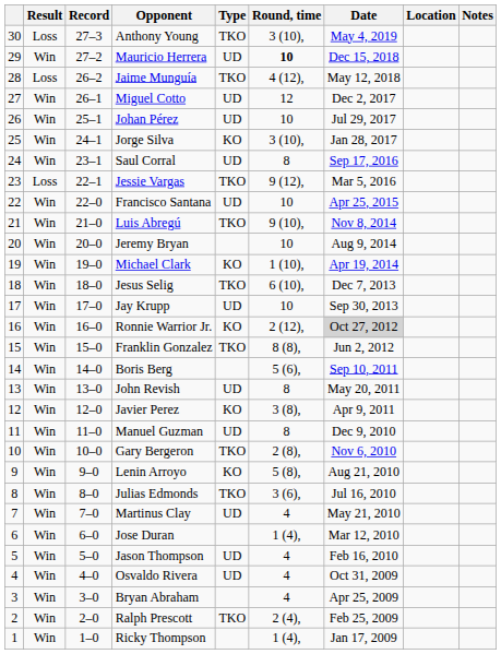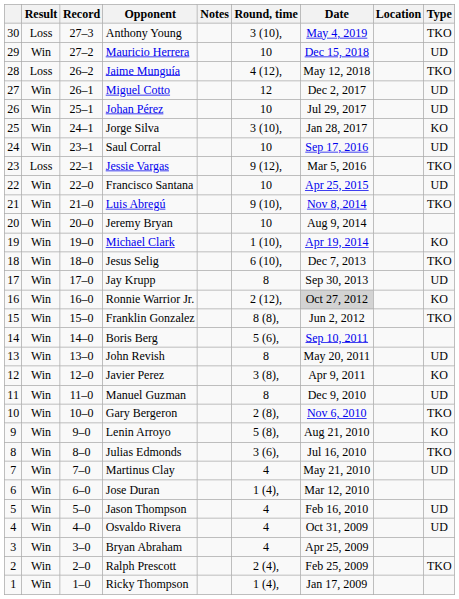 <table class="wikitable" style="text-align:center">
 <tr>
 <th></th>
 <th>Result</th>
 <th>Record</th>
 <th>Opponent</th>
-<th>Type</th>
+<th>Notes</th>
 <th>Round, time</th>
 <th>Date</th>
 <th>Location</th>
-<th>Notes</th>
+<th>Type</th>
 </tr>
 <tr>
 <td>30</td>
 <td>Loss</td>
 <td>27–3</td>
 <td style="text-align:left;">Anthony Young</td>
-<td>TKO</td>
+<td></td>
 <td>3 (10), </td>
 <td><a href='#'>May 4, 2019</a></td>
 <td style="text-align:left;"></td>
-<td></td>
+<td>TKO</td>
 </tr>
 <tr>
 <td>29</td>
 <td>Win</td>
 <td>27–2</td>
 <td style="text-align:left;"><a href='#'>Mauricio Herrera</a></td>
-<td>UD</td>
-<td><strong>10</strong></td>
+<td></td>
+<td>10</td>
 <td><a href='#'>Dec 15, 2018</a></td>
 <td style="text-align:left;"></td>
-<td></td>
+<td>UD</td>
 </tr>
 <tr>
 <td>28</td>
 <td>Loss</td>
 <td>26–2</td>
 <td style="text-align:left;"><a href='#'>Jaime Munguía</a></td>
-<td>TKO</td>
+<td style="text-align:left;"></td>
 <td>4 (12), </td>
 <td>May 12, 2018</td>
 <td style="text-align:left;"></td>
-<td style="text-align:left;"></td>
+<td>TKO</td>
 </tr>
 <tr>
 <td>27</td>
 <td>Win</td>
 <td>26–1</td>
 <td style="text-align:left;"><a href='#'>Miguel Cotto</a></td>
-<td>UD</td>
+<td style="text-align:left;"></td>
 <td>12</td>
 <td>Dec 2, 2017</td>
 <td style="text-align:left;"></td>
-<td style="text-align:left;"></td>
+<td>UD</td>
 </tr>
 <tr>
 <td>26</td>
 <td>Win</td>
 <td>25–1</td>
 <td style="text-align:left;"><a href='#'>Johan Pérez</a></td>
-<td>UD</td>
+<td style="text-align:left;"></td>
 <td>10</td>
 <td>Jul 29, 2017</td>
 <td style="text-align:left;"></td>
-<td style="text-align:left;"></td>
+<td>UD</td>
 </tr>
 <tr>
 <td>25</td>
 <td>Win</td>
 <td>24–1</td>
 <td style="text-align:left;">Jorge Silva</td>
-<td>KO</td>
+<td></td>
 <td>3 (10), </td>
 <td>Jan 28, 2017</td>
 <td style="text-align:left;"></td>
-<td></td>
+<td>KO</td>
 </tr>
 <tr>
 <td>24</td>
 <td>Win</td>
 <td>23–1</td>
 <td style="text-align:left;">Saul Corral</td>
-<td>UD</td>
-<td>8</td>
+<td></td>
+<td>10</td>
 <td><a href='#'>Sep 17, 2016</a></td>
 <td style="text-align:left;"></td>
-<td></td>
+<td>UD</td>
 </tr>
 <tr>
 <td>23</td>
 <td>Loss</td>
 <td>22–1</td>
 <td style="text-align:left;"><a href='#'>Jessie Vargas</a></td>
-<td>TKO</td>
+<td style="text-align:left;"></td>
 <td>9 (12), </td>
 <td>Mar 5, 2016</td>
 <td style="text-align:left;"></td>
-<td style="text-align:left;"></td>
+<td>TKO</td>
 </tr>
 <tr>
 <td>22</td>
 <td>Win</td>
 <td>22–0</td>
 <td style="text-align:left;">Francisco Santana</td>
-<td>UD</td>
+<td style="text-align:left;"></td>
 <td>10</td>
 <td><a href='#'>Apr 25, 2015</a></td>
 <td style="text-align:left;"></td>
-<td style="text-align:left;"></td>
+<td>UD</td>
 </tr>
 <tr>
 <td>21</td>
 <td>Win</td>
 <td>21–0</td>
 <td style="text-align:left;"><a href='#'>Luis Abregú</a></td>
-<td>TKO</td>
+<td style="text-align:left;"></td>
 <td>9 (10), </td>
 <td><a href='#'>Nov 8, 2014</a></td>
 <td style="text-align:left;"></td>
-<td style="text-align:left;"></td>
+<td>TKO</td>
 </tr>
 <tr>
 <td>20</td>
 <td>Win</td>
 <td>20–0</td>
 <td style="text-align:left;">Jeremy Bryan</td>
-<td></td>
+<td style="text-align:left;"></td>
 <td>10</td>
 <td>Aug 9, 2014</td>
 <td style="text-align:left;"></td>
-<td style="text-align:left;"></td>
+<td></td>
 </tr>
 <tr>
 <td>19</td>
 <td>Win</td>
 <td>19–0</td>
 <td style="text-align:left;"><a href='#'>Michael Clark</a></td>
-<td>KO</td>
+<td style="text-align:left;"></td>
 <td>1 (10), </td>
 <td><a href='#'>Apr 19, 2014</a></td>
 <td style="text-align:left;"></td>
-<td style="text-align:left;"></td>
+<td>KO</td>
 </tr>
 <tr>
 <td>18</td>
 <td>Win</td>
 <td>18–0</td>
 <td style="text-align:left;">Jesus Selig</td>
-<td>TKO</td>
+<td></td>
 <td>6 (10), </td>
 <td>Dec 7, 2013</td>
 <td style="text-align:left;"></td>
-<td></td>
+<td>TKO</td>
 </tr>
 <tr>
 <td>17</td>
 <td>Win</td>
 <td>17–0</td>
 <td style="text-align:left;">Jay Krupp</td>
-<td>UD</td>
-<td>10</td>
+<td></td>
+<td>8</td>
 <td>Sep 30, 2013</td>
 <td style="text-align:left;"></td>
-<td></td>
+<td>UD</td>
 </tr>
 <tr>
 <td>16</td>
 <td>Win</td>
 <td>16–0</td>
 <td style="text-align:left;">Ronnie Warrior Jr.</td>
-<td>KO</td>
+<td></td>
 <td>2 (12), </td>
 <td style="background: lightgrey;">Oct 27, 2012</td>
 <td style="text-align:left;"></td>
-<td></td>
+<td>KO</td>
 </tr>
 <tr>
 <td>15</td>
 <td>Win</td>
 <td>15–0</td>
 <td style="text-align:left;">Franklin Gonzalez</td>
-<td>TKO</td>
+<td></td>
 <td>8 (8), </td>
 <td>Jun 2, 2012</td>
 <td style="text-align:left;"></td>
-<td></td>
+<td>TKO</td>
 </tr>
 <tr>
 <td>14</td>
 <td>Win</td>
 <td>14–0</td>
 <td style="text-align:left;">Boris Berg</td>
 <td></td>
 <td>5 (6), </td>
 <td><a href='#'>Sep 10, 2011</a></td>
 <td style="text-align:left;"></td>
 <td></td>
 </tr>
 <tr>
 <td>13</td>
 <td>Win</td>
 <td>13–0</td>
 <td style="text-align:left;">John Revish</td>
-<td>UD</td>
+<td></td>
 <td>8</td>
 <td>May 20, 2011</td>
 <td style="text-align:left;"></td>
-<td></td>
+<td>UD</td>
 </tr>
 <tr>
 <td>12</td>
 <td>Win</td>
 <td>12–0</td>
 <td style="text-align:left;">Javier Perez</td>
-<td>KO</td>
+<td></td>
 <td>3 (8), </td>
 <td>Apr 9, 2011</td>
 <td style="text-align:left;"></td>
-<td></td>
+<td>KO</td>
 </tr>
 <tr>
 <td>11</td>
 <td>Win</td>
 <td>11–0</td>
 <td style="text-align:left;">Manuel Guzman</td>
-<td>UD</td>
+<td></td>
 <td>8</td>
 <td>Dec 9, 2010</td>
 <td style="text-align:left;"></td>
-<td></td>
+<td>UD</td>
 </tr>
 <tr>
 <td>10</td>
 <td>Win</td>
 <td>10–0</td>
 <td style="text-align:left;">Gary Bergeron</td>
-<td>TKO</td>
+<td></td>
 <td>2 (8), </td>
 <td><a href='#'>Nov 6, 2010</a></td>
 <td style="text-align:left;"></td>
-<td></td>
+<td>TKO</td>
 </tr>
 <tr>
 <td>9</td>
 <td>Win</td>
 <td>9–0</td>
 <td style="text-align:left;">Lenin Arroyo</td>
-<td>KO</td>
+<td></td>
 <td>5 (8), </td>
 <td>Aug 21, 2010</td>
 <td style="text-align:left;"></td>
-<td></td>
+<td>KO</td>
 </tr>
 <tr>
 <td>8</td>
 <td>Win</td>
 <td>8–0</td>
 <td style="text-align:left;">Julias Edmonds</td>
-<td>TKO</td>
+<td></td>
 <td>3 (6), </td>
 <td>Jul 16, 2010</td>
 <td style="text-align:left;"></td>
-<td></td>
+<td>TKO</td>
 </tr>
 <tr>
 <td>7</td>
 <td>Win</td>
 <td>7–0</td>
 <td style="text-align:left;">Martinus Clay</td>
-<td>UD</td>
+<td></td>
 <td>4</td>
 <td>May 21, 2010</td>
 <td style="text-align:left;"></td>
-<td></td>
+<td>UD</td>
 </tr>
 <tr>
 <td>6</td>
 <td>Win</td>
 <td>6–0</td>
 <td style="text-align:left;">Jose Duran</td>
 <td></td>
 <td>1 (4), </td>
 <td>Mar 12, 2010</td>
 <td style="text-align:left;"></td>
 <td></td>
 </tr>
 <tr>
 <td>5</td>
 <td>Win</td>
 <td>5–0</td>
 <td style="text-align:left;">Jason Thompson</td>
-<td>UD</td>
+<td></td>
 <td>4</td>
 <td>Feb 16, 2010</td>
 <td style="text-align:left;"></td>
-<td></td>
+<td>UD</td>
 </tr>
 <tr>
 <td>4</td>
 <td>Win</td>
 <td>4–0</td>
 <td style="text-align:left;">Osvaldo Rivera</td>
-<td>UD</td>
+<td></td>
 <td>4</td>
 <td>Oct 31, 2009</td>
 <td style="text-align:left;"></td>
-<td></td>
+<td>UD</td>
 </tr>
 <tr>
 <td>3</td>
 <td>Win</td>
 <td>3–0</td>
 <td style="text-align:left;">Bryan Abraham</td>
 <td></td>
 <td>4</td>
 <td>Apr 25, 2009</td>
 <td style="text-align:left;"></td>
 <td></td>
 </tr>
 <tr>
 <td>2</td>
 <td>Win</td>
 <td>2–0</td>
 <td style="text-align:left;">Ralph Prescott</td>
-<td>TKO</td>
+<td></td>
 <td>2 (4), </td>
 <td>Feb 25, 2009</td>
 <td style="text-align:left;"></td>
-<td></td>
+<td>TKO</td>
 </tr>
 <tr>
 <td>1</td>
 <td>Win</td>
 <td>1–0</td>
 <td style="text-align:left;">Ricky Thompson</td>
-<td></td>
+<td style="text-align:left;"></td>
 <td>1 (4), </td>
 <td>Jan 17, 2009</td>
 <td style="text-align:left;"></td>
-<td style="text-align:left;"></td>
+<td></td>
 </tr>
 </table>
